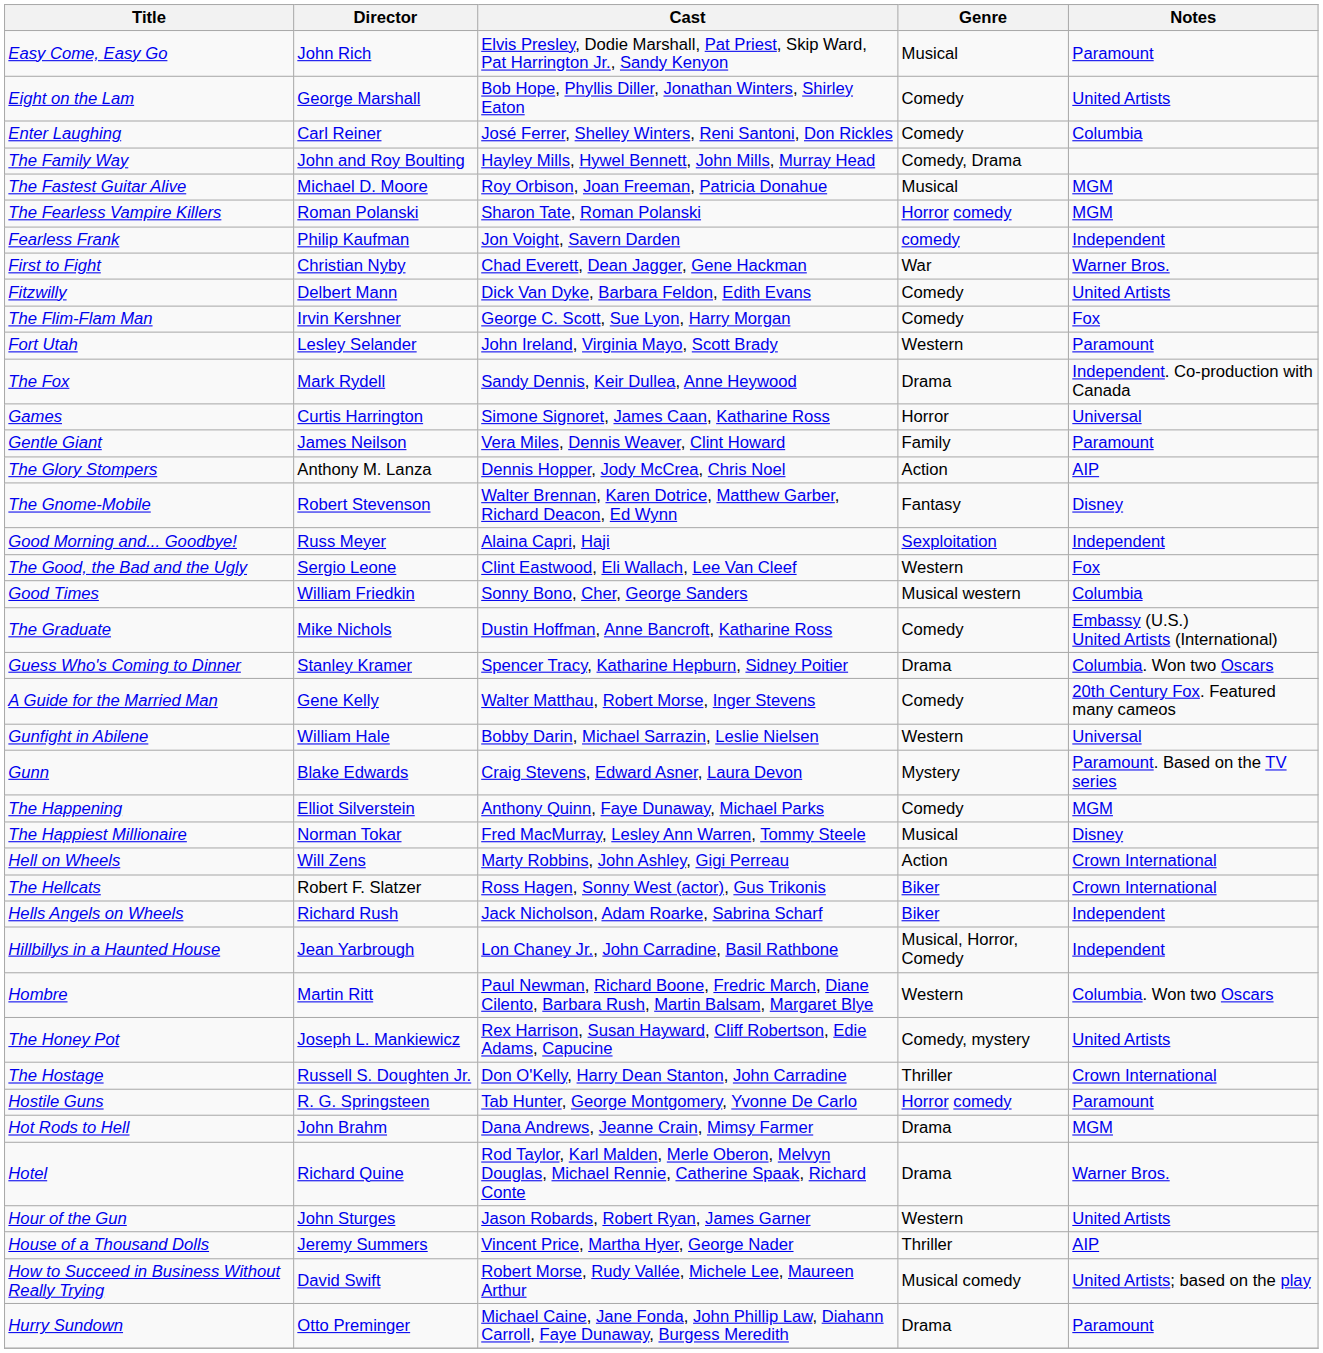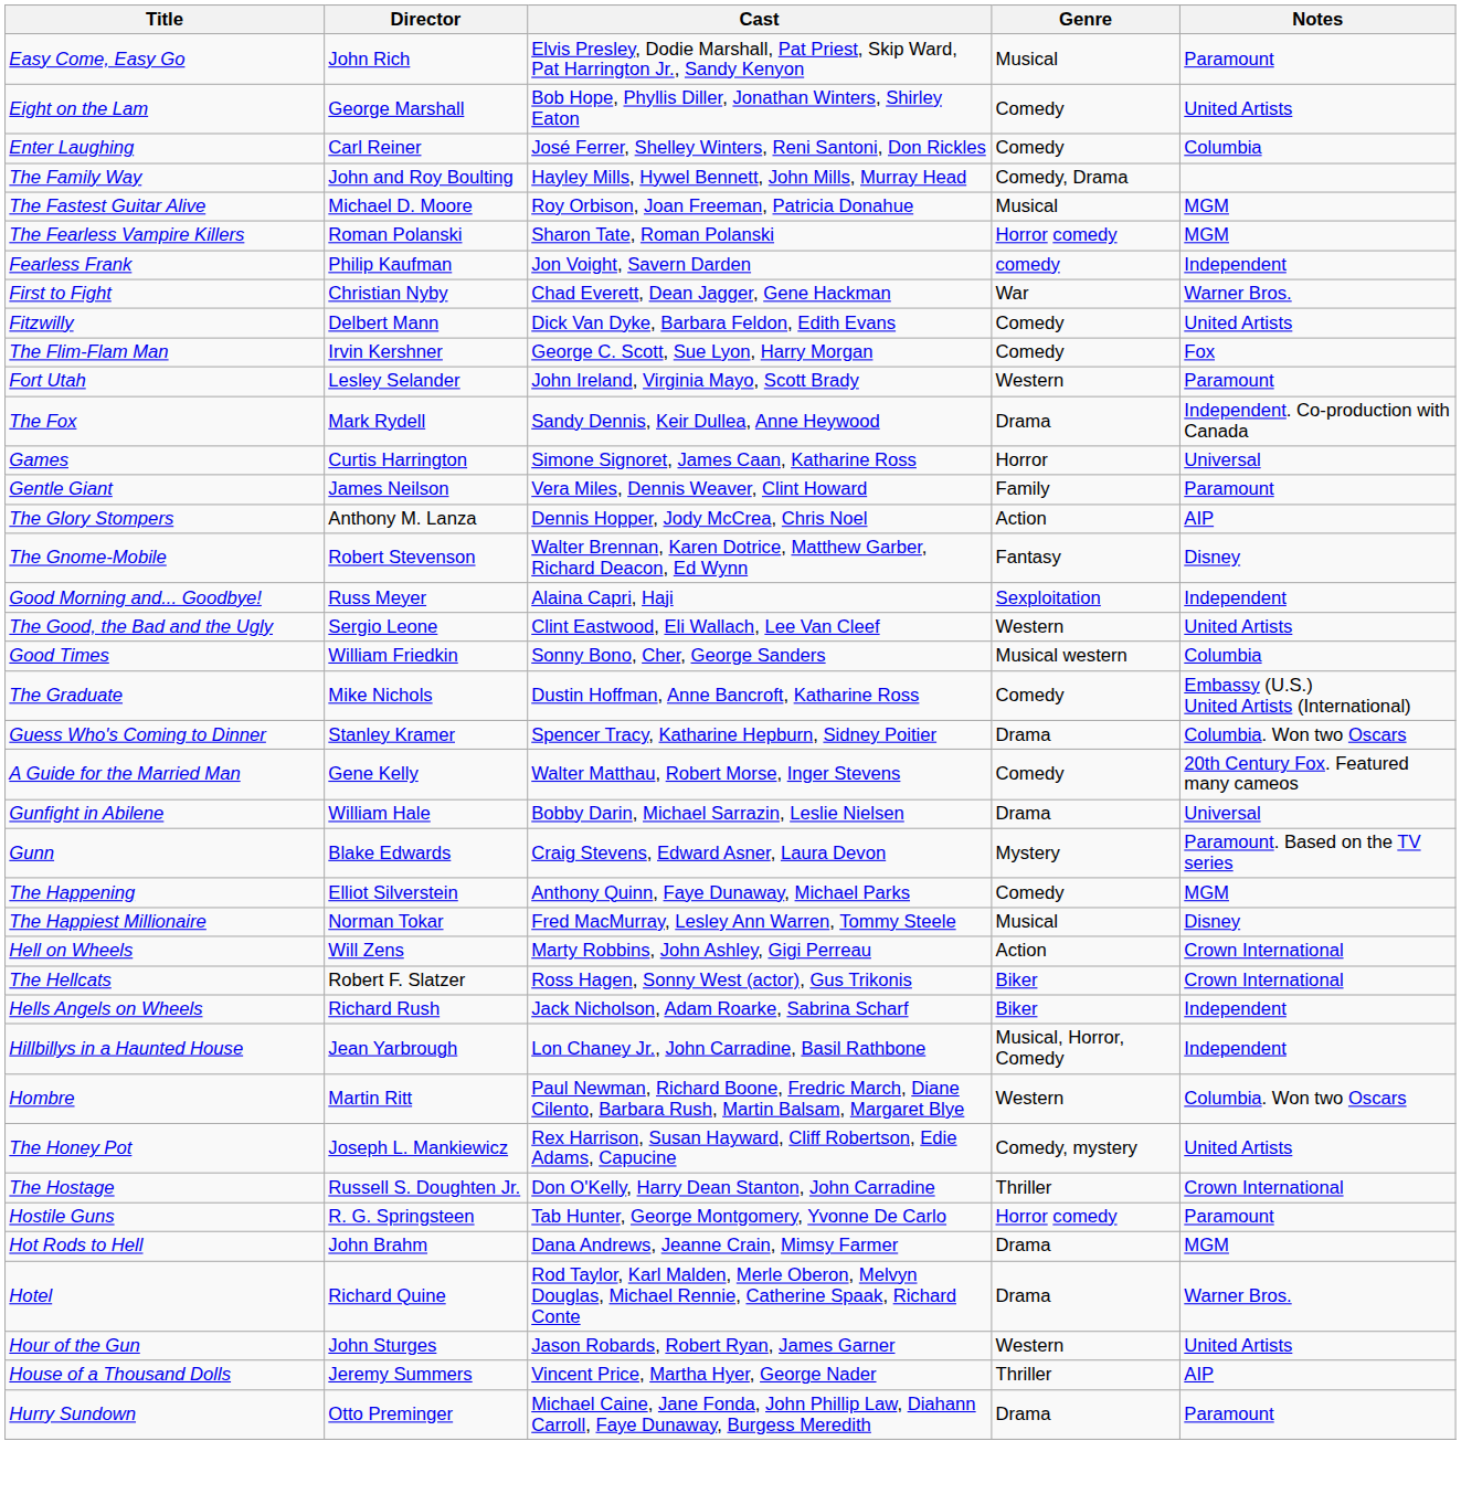 <table class="wikitable" style="width:100%;">
 <tr>
 <th style="width:22%;">Title</th>
 <th style="width:14%;">Director</th>
 <th style="width:32%;">Cast</th>
 <th style="width:13%;">Genre</th>
 <th style="width:19%;">Notes</th>
 </tr>
 <tr>
 <td><em><a href='#'>Easy Come, Easy Go</a></em></td>
 <td><a href='#'>John Rich</a></td>
 <td><a href='#'>Elvis Presley</a>, Dodie Marshall, <a href='#'>Pat Priest</a>, Skip Ward, <a href='#'>Pat Harrington Jr.</a>, <a href='#'>Sandy Kenyon</a></td>
 <td>Musical</td>
 <td><a href='#'>Paramount</a></td>
 </tr>
 <tr>
 <td><em><a href='#'>Eight on the Lam</a></em></td>
 <td><a href='#'>George Marshall</a></td>
 <td><a href='#'>Bob Hope</a>, <a href='#'>Phyllis Diller</a>, <a href='#'>Jonathan Winters</a>, <a href='#'>Shirley Eaton</a></td>
 <td>Comedy</td>
 <td><a href='#'>United Artists</a></td>
 </tr>
 <tr>
 <td><em><a href='#'>Enter Laughing</a></em></td>
 <td><a href='#'>Carl Reiner</a></td>
 <td><a href='#'>José Ferrer</a>, <a href='#'>Shelley Winters</a>, <a href='#'>Reni Santoni</a>, <a href='#'>Don Rickles</a></td>
 <td>Comedy</td>
 <td><a href='#'>Columbia</a></td>
 </tr>
 <tr>
 <td><em><a href='#'>The Family Way</a></em></td>
 <td><a href='#'>John and Roy Boulting</a></td>
 <td><a href='#'>Hayley Mills</a>, <a href='#'>Hywel Bennett</a>, <a href='#'>John Mills</a>, <a href='#'>Murray Head</a></td>
 <td>Comedy, Drama</td>
 <td></td>
 </tr>
 <tr>
 <td><em><a href='#'>The Fastest Guitar Alive</a></em></td>
 <td><a href='#'>Michael D. Moore</a></td>
 <td><a href='#'>Roy Orbison</a>, <a href='#'>Joan Freeman</a>, <a href='#'>Patricia Donahue</a></td>
 <td>Musical</td>
 <td><a href='#'>MGM</a></td>
 </tr>
 <tr>
 <td><em><a href='#'>The Fearless Vampire Killers</a></em></td>
 <td><a href='#'>Roman Polanski</a></td>
 <td><a href='#'>Sharon Tate</a>, <a href='#'>Roman Polanski</a></td>
 <td><a href='#'>Horror</a> <a href='#'>comedy</a></td>
 <td><a href='#'>MGM</a></td>
 </tr>
 <tr>
 <td><em><a href='#'>Fearless Frank</a></em></td>
 <td><a href='#'>Philip Kaufman</a></td>
 <td><a href='#'>Jon Voight</a>, <a href='#'>Savern Darden</a></td>
 <td><a href='#'>comedy</a></td>
 <td><a href='#'>Independent</a></td>
 </tr>
 <tr>
 <td><em><a href='#'>First to Fight</a></em></td>
 <td><a href='#'>Christian Nyby</a></td>
 <td><a href='#'>Chad Everett</a>, <a href='#'>Dean Jagger</a>, <a href='#'>Gene Hackman</a></td>
 <td>War</td>
 <td><a href='#'>Warner Bros.</a></td>
 </tr>
 <tr>
 <td><em><a href='#'>Fitzwilly</a></em></td>
 <td><a href='#'>Delbert Mann</a></td>
 <td><a href='#'>Dick Van Dyke</a>, <a href='#'>Barbara Feldon</a>, <a href='#'>Edith Evans</a></td>
 <td>Comedy</td>
 <td><a href='#'>United Artists</a></td>
 </tr>
 <tr>
 <td><em><a href='#'>The Flim-Flam Man</a></em></td>
 <td><a href='#'>Irvin Kershner</a></td>
 <td><a href='#'>George C. Scott</a>, <a href='#'>Sue Lyon</a>, <a href='#'>Harry Morgan</a></td>
 <td>Comedy</td>
 <td><a href='#'>Fox</a></td>
 </tr>
 <tr>
 <td><em><a href='#'>Fort Utah</a></em></td>
 <td><a href='#'>Lesley Selander</a></td>
 <td><a href='#'>John Ireland</a>, <a href='#'>Virginia Mayo</a>, <a href='#'>Scott Brady</a></td>
 <td>Western</td>
 <td><a href='#'>Paramount</a></td>
 </tr>
 <tr>
 <td><em><a href='#'>The Fox</a></em></td>
 <td><a href='#'>Mark Rydell</a></td>
 <td><a href='#'>Sandy Dennis</a>, <a href='#'>Keir Dullea</a>, <a href='#'>Anne Heywood</a></td>
 <td>Drama</td>
 <td><a href='#'>Independent</a>. Co-production with Canada</td>
 </tr>
 <tr>
 <td><em><a href='#'>Games</a></em></td>
 <td><a href='#'>Curtis Harrington</a></td>
 <td><a href='#'>Simone Signoret</a>, <a href='#'>James Caan</a>, <a href='#'>Katharine Ross</a></td>
 <td>Horror</td>
 <td><a href='#'>Universal</a></td>
 </tr>
 <tr>
 <td><em><a href='#'>Gentle Giant</a></em></td>
 <td><a href='#'>James Neilson</a></td>
 <td><a href='#'>Vera Miles</a>, <a href='#'>Dennis Weaver</a>, <a href='#'>Clint Howard</a></td>
 <td>Family</td>
 <td><a href='#'>Paramount</a></td>
 </tr>
 <tr>
 <td><em><a href='#'>The Glory Stompers</a></em></td>
 <td>Anthony M. Lanza</td>
 <td><a href='#'>Dennis Hopper</a>, <a href='#'>Jody McCrea</a>, <a href='#'>Chris Noel</a></td>
 <td>Action</td>
 <td><a href='#'>AIP</a></td>
 </tr>
 <tr>
 <td><em><a href='#'>The Gnome-Mobile</a></em></td>
 <td><a href='#'>Robert Stevenson</a></td>
 <td><a href='#'>Walter Brennan</a>, <a href='#'>Karen Dotrice</a>, <a href='#'>Matthew Garber</a>, <a href='#'>Richard Deacon</a>, <a href='#'>Ed Wynn</a></td>
 <td>Fantasy</td>
 <td><a href='#'>Disney</a></td>
 </tr>
 <tr>
 <td><em><a href='#'>Good Morning and... Goodbye!</a></em></td>
 <td><a href='#'>Russ Meyer</a></td>
 <td><a href='#'>Alaina Capri</a>, <a href='#'>Haji</a></td>
 <td><a href='#'>Sexploitation</a></td>
 <td><a href='#'>Independent</a></td>
 </tr>
 <tr>
 <td><em><a href='#'>The Good, the Bad and the Ugly</a></em></td>
 <td><a href='#'>Sergio Leone</a></td>
 <td><a href='#'>Clint Eastwood</a>, <a href='#'>Eli Wallach</a>, <a href='#'>Lee Van Cleef</a></td>
 <td>Western</td>
-<td><a href='#'>Fox</a></td>
+<td><a href='#'>United Artists</a></td>
 </tr>
 <tr>
 <td><em><a href='#'>Good Times</a></em></td>
 <td><a href='#'>William Friedkin</a></td>
 <td><a href='#'>Sonny Bono</a>, <a href='#'>Cher</a>, <a href='#'>George Sanders</a></td>
 <td>Musical western</td>
 <td><a href='#'>Columbia</a></td>
 </tr>
 <tr>
 <td><em><a href='#'>The Graduate</a></em></td>
 <td><a href='#'>Mike Nichols</a></td>
 <td><a href='#'>Dustin Hoffman</a>, <a href='#'>Anne Bancroft</a>, <a href='#'>Katharine Ross</a></td>
 <td>Comedy</td>
 <td><a href='#'>Embassy</a> (U.S.)<br><a href='#'>United Artists</a> (International)</td>
 </tr>
 <tr>
 <td><em><a href='#'>Guess Who's Coming to Dinner</a></em></td>
 <td><a href='#'>Stanley Kramer</a></td>
 <td><a href='#'>Spencer Tracy</a>, <a href='#'>Katharine Hepburn</a>, <a href='#'>Sidney Poitier</a></td>
 <td>Drama</td>
 <td><a href='#'>Columbia</a>. Won two <a href='#'>Oscars</a></td>
 </tr>
 <tr>
 <td><em><a href='#'>A Guide for the Married Man</a></em></td>
 <td><a href='#'>Gene Kelly</a></td>
 <td><a href='#'>Walter Matthau</a>, <a href='#'>Robert Morse</a>, <a href='#'>Inger Stevens</a></td>
 <td>Comedy</td>
 <td><a href='#'>20th Century Fox</a>. Featured many cameos</td>
 </tr>
 <tr>
 <td><em><a href='#'>Gunfight in Abilene</a></em></td>
 <td><a href='#'>William Hale</a></td>
 <td><a href='#'>Bobby Darin</a>, <a href='#'>Michael Sarrazin</a>, <a href='#'>Leslie Nielsen</a></td>
-<td>Western</td>
+<td>Drama</td>
 <td><a href='#'>Universal</a></td>
 </tr>
 <tr>
 <td><em><a href='#'>Gunn</a></em></td>
 <td><a href='#'>Blake Edwards</a></td>
 <td><a href='#'>Craig Stevens</a>, <a href='#'>Edward Asner</a>, <a href='#'>Laura Devon</a></td>
 <td>Mystery</td>
 <td><a href='#'>Paramount</a>. Based on the <a href='#'>TV series</a></td>
 </tr>
 <tr>
 <td><em><a href='#'>The Happening</a></em></td>
 <td><a href='#'>Elliot Silverstein</a></td>
 <td><a href='#'>Anthony Quinn</a>, <a href='#'>Faye Dunaway</a>, <a href='#'>Michael Parks</a></td>
 <td>Comedy</td>
 <td><a href='#'>MGM</a></td>
 </tr>
 <tr>
 <td><em><a href='#'>The Happiest Millionaire</a></em></td>
 <td><a href='#'>Norman Tokar</a></td>
 <td><a href='#'>Fred MacMurray</a>, <a href='#'>Lesley Ann Warren</a>, <a href='#'>Tommy Steele</a></td>
 <td>Musical</td>
 <td><a href='#'>Disney</a></td>
 </tr>
 <tr>
 <td><em><a href='#'>Hell on Wheels</a></em></td>
 <td><a href='#'>Will Zens</a></td>
 <td><a href='#'>Marty Robbins</a>, <a href='#'>John Ashley</a>, <a href='#'>Gigi Perreau</a></td>
 <td>Action</td>
 <td><a href='#'>Crown International</a></td>
 </tr>
 <tr>
 <td><em><a href='#'>The Hellcats</a></em></td>
 <td>Robert F. Slatzer</td>
 <td><a href='#'>Ross Hagen</a>, <a href='#'>Sonny West (actor)</a>, <a href='#'>Gus Trikonis</a></td>
 <td><a href='#'>Biker</a></td>
 <td><a href='#'>Crown International</a></td>
 </tr>
 <tr>
 <td><em><a href='#'>Hells Angels on Wheels</a></em></td>
 <td><a href='#'>Richard Rush</a></td>
 <td><a href='#'>Jack Nicholson</a>, <a href='#'>Adam Roarke</a>, <a href='#'>Sabrina Scharf</a></td>
 <td><a href='#'>Biker</a></td>
 <td><a href='#'>Independent</a></td>
 </tr>
 <tr>
 <td><em><a href='#'>Hillbillys in a Haunted House</a></em></td>
 <td><a href='#'>Jean Yarbrough</a></td>
 <td><a href='#'>Lon Chaney Jr.</a>, <a href='#'>John Carradine</a>, <a href='#'>Basil Rathbone</a></td>
 <td>Musical, Horror, Comedy</td>
 <td><a href='#'>Independent</a></td>
 </tr>
 <tr>
 <td><em><a href='#'>Hombre</a></em></td>
 <td><a href='#'>Martin Ritt</a></td>
 <td><a href='#'>Paul Newman</a>, <a href='#'>Richard Boone</a>, <a href='#'>Fredric March</a>, <a href='#'>Diane Cilento</a>, <a href='#'>Barbara Rush</a>, <a href='#'>Martin Balsam</a>, <a href='#'>Margaret Blye</a></td>
 <td>Western</td>
 <td><a href='#'>Columbia</a>. Won two <a href='#'>Oscars</a></td>
 </tr>
 <tr>
 <td><em><a href='#'>The Honey Pot</a></em></td>
 <td><a href='#'>Joseph L. Mankiewicz</a></td>
 <td><a href='#'>Rex Harrison</a>, <a href='#'>Susan Hayward</a>, <a href='#'>Cliff Robertson</a>, <a href='#'>Edie Adams</a>, <a href='#'>Capucine</a></td>
 <td>Comedy, mystery</td>
 <td><a href='#'>United Artists</a></td>
 </tr>
 <tr>
 <td><em><a href='#'>The Hostage</a></em></td>
 <td><a href='#'>Russell S. Doughten Jr.</a></td>
 <td><a href='#'>Don O'Kelly</a>, <a href='#'>Harry Dean Stanton</a>, <a href='#'>John Carradine</a></td>
 <td>Thriller</td>
 <td><a href='#'>Crown International</a></td>
 </tr>
 <tr>
 <td><em><a href='#'>Hostile Guns</a></em></td>
 <td><a href='#'>R. G. Springsteen</a></td>
 <td><a href='#'>Tab Hunter</a>, <a href='#'>George Montgomery</a>, <a href='#'>Yvonne De Carlo</a></td>
 <td><a href='#'>Horror</a> <a href='#'>comedy</a></td>
 <td><a href='#'>Paramount</a></td>
 </tr>
 <tr>
 <td><em><a href='#'>Hot Rods to Hell</a></em></td>
 <td><a href='#'>John Brahm</a></td>
 <td><a href='#'>Dana Andrews</a>, <a href='#'>Jeanne Crain</a>, <a href='#'>Mimsy Farmer</a></td>
 <td>Drama</td>
 <td><a href='#'>MGM</a></td>
 </tr>
 <tr>
 <td><em><a href='#'>Hotel</a></em></td>
 <td><a href='#'>Richard Quine</a></td>
 <td><a href='#'>Rod Taylor</a>, <a href='#'>Karl Malden</a>, <a href='#'>Merle Oberon</a>, <a href='#'>Melvyn Douglas</a>, <a href='#'>Michael Rennie</a>, <a href='#'>Catherine Spaak</a>, <a href='#'>Richard Conte</a></td>
 <td>Drama</td>
 <td><a href='#'>Warner Bros.</a></td>
 </tr>
 <tr>
 <td><em><a href='#'>Hour of the Gun</a></em></td>
 <td><a href='#'>John Sturges</a></td>
 <td><a href='#'>Jason Robards</a>, <a href='#'>Robert Ryan</a>, <a href='#'>James Garner</a></td>
 <td>Western</td>
 <td><a href='#'>United Artists</a></td>
 </tr>
 <tr>
 <td><em><a href='#'>House of a Thousand Dolls</a></em></td>
 <td><a href='#'>Jeremy Summers</a></td>
 <td><a href='#'>Vincent Price</a>, <a href='#'>Martha Hyer</a>, <a href='#'>George Nader</a></td>
 <td>Thriller</td>
 <td><a href='#'>AIP</a></td>
 </tr>
 <tr>
-<td><em><a href='#'>How to Succeed in Business Without Really Trying</a></em></td>
-<td><a href='#'>David Swift</a></td>
-<td><a href='#'>Robert Morse</a>, <a href='#'>Rudy Vallée</a>, <a href='#'>Michele Lee</a>, <a href='#'>Maureen Arthur</a></td>
-<td>Musical comedy</td>
-<td><a href='#'>United Artists</a>; based on the <a href='#'>play</a></td>
-</tr>
-<tr>
 <td><em><a href='#'>Hurry Sundown</a></em></td>
 <td><a href='#'>Otto Preminger</a></td>
 <td><a href='#'>Michael Caine</a>, <a href='#'>Jane Fonda</a>, <a href='#'>John Phillip Law</a>, <a href='#'>Diahann Carroll</a>, <a href='#'>Faye Dunaway</a>, <a href='#'>Burgess Meredith</a></td>
 <td>Drama</td>
 <td><a href='#'>Paramount</a></td>
 </tr>
 <tr>
 </tr>
 </table>
